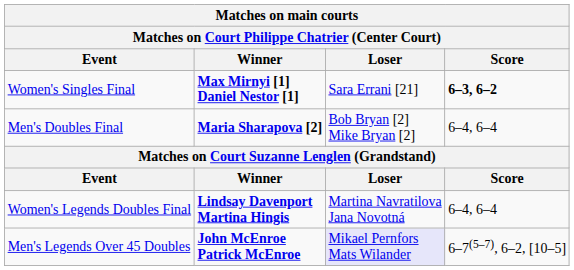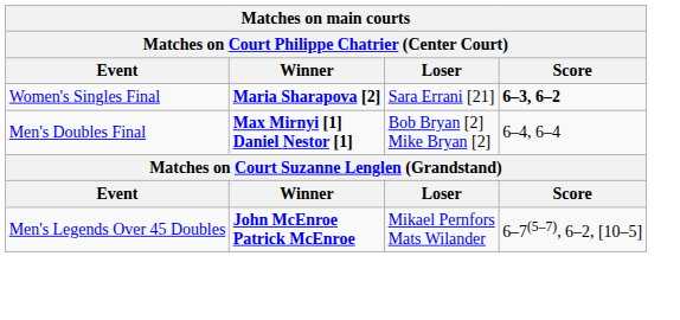 <table class="wikitable">
 <tr>
 <th colspan=4 style=white-space:nowrap>Matches on main courts</th>
 </tr>
 <tr>
 <th colspan=4>Matches on <a href='#'>Court Philippe Chatrier</a> (Center Court)</th>
 </tr>
 <tr>
 <th>Event</th>
 <th>Winner</th>
 <th>Loser</th>
 <th>Score</th>
 </tr>
 <tr>
 <td><a href='#'>Women's Singles Final</a></td>
-<td><strong> <a href='#'>Max Mirnyi</a> [1] <br>  <a href='#'>Daniel Nestor</a> [1]</strong></td>
+<td> <strong><a href='#'>Maria Sharapova</a> [2]</strong></td>
 <td> <a href='#'>Sara Errani</a> [21]</td>
 <td><strong>6–3, 6–2</strong></td>
 </tr>
 <tr>
 <td><a href='#'>Men's Doubles Final</a></td>
-<td> <strong><a href='#'>Maria Sharapova</a> [2]</strong></td>
+<td><strong> <a href='#'>Max Mirnyi</a> [1] <br>  <a href='#'>Daniel Nestor</a> [1]</strong></td>
 <td> <a href='#'>Bob Bryan</a> [2] <br>  <a href='#'>Mike Bryan</a> [2]</td>
 <td>6–4, 6–4</td>
 </tr>
 <tr>
 <th colspan=4>Matches on <a href='#'>Court Suzanne Lenglen</a> (Grandstand)</th>
 </tr>
 <tr>
 <th>Event</th>
 <th>Winner</th>
 <th>Loser</th>
 <th>Score</th>
 </tr>
 <tr>
-<td><a href='#'>Women's Legends Doubles Final</a></td>
-<td><strong> <a href='#'>Lindsay Davenport</a> <br>  <a href='#'>Martina Hingis</a></strong></td>
-<td> <a href='#'>Martina Navratilova</a> <br>  <a href='#'>Jana Novotná</a></td>
-<td>6–4, 6–4</td>
-</tr>
-<tr>
 <td><a href='#'>Men's Legends Over 45 Doubles</a></td>
 <td><strong> <a href='#'>John McEnroe</a> <br>  <a href='#'>Patrick McEnroe</a></strong></td>
-<td style="background: lavender;"> <a href='#'>Mikael Pernfors</a> <br>  <a href='#'>Mats Wilander</a></td>
+<td> <a href='#'>Mikael Pernfors</a> <br>  <a href='#'>Mats Wilander</a></td>
 <td>6–7<sup>(5–7)</sup>, 6–2, [10–5]</td>
 </tr>
 </table>
